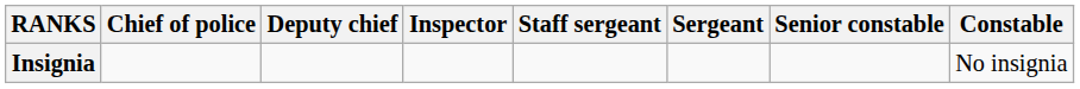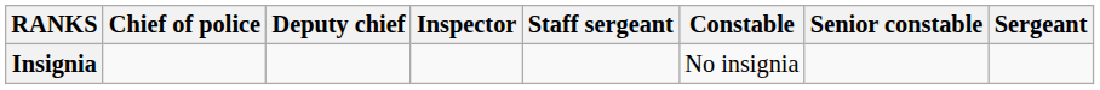 <table class="wikitable">
 <tr>
 <th>RANKS</th>
 <th>Chief of police</th>
 <th>Deputy chief</th>
 <th>Inspector</th>
 <th>Staff sergeant</th>
+<th>Constable</th>
+<th>Senior constable</th>
 <th>Sergeant</th>
-<th>Senior constable</th>
-<th>Constable</th>
 </tr>
 <tr>
 <th>Insignia</th>
 <td></td>
 <td></td>
 <td></td>
 <td></td>
+<td>No insignia</td>
 <td></td>
 <td></td>
-<td>No insignia</td>
 </tr>
 </table>
